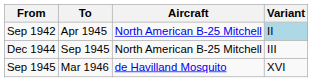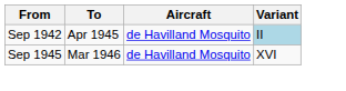 <table class="wikitable">
 <tr>
 <th>From</th>
 <th>To</th>
 <th>Aircraft</th>
 <th>Variant</th>
 </tr>
 <tr>
 <td>Sep 1942</td>
 <td>Apr 1945</td>
-<td><a href='#'>North American B-25 Mitchell</a></td>
+<td><a href='#'>de Havilland Mosquito</a></td>
 <td style="background: lightblue;">II</td>
-</tr>
-<tr>
-<td>Dec 1944</td>
-<td>Sep 1945</td>
-<td>North American B-25 Mitchell</td>
-<td>III</td>
 </tr>
 <tr>
 <td>Sep 1945</td>
 <td>Mar 1946</td>
 <td><a href='#'>de Havilland Mosquito</a></td>
 <td>XVI</td>
 </tr>
 </table>
